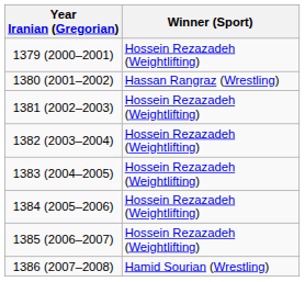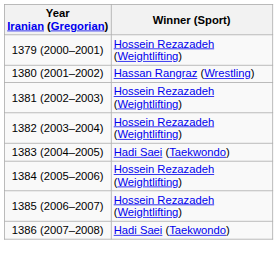 <table class="wikitable" style="font-size:90%;">
 <tr>
 <th width=130>Year<br><a href='#'>Iranian</a> (<a href='#'>Gregorian</a>)</th>
 <th width=200>Winner (Sport)</th>
 </tr>
 <tr>
 <td align=center>1379 (2000–2001)</td>
 <td><a href='#'>Hossein Rezazadeh</a> (<a href='#'>Weightlifting</a>)</td>
 </tr>
 <tr>
 <td align=center>1380 (2001–2002)</td>
 <td><a href='#'>Hassan Rangraz</a> (<a href='#'>Wrestling</a>)</td>
 </tr>
 <tr>
 <td align=center>1381 (2002–2003)</td>
 <td><a href='#'>Hossein Rezazadeh</a> (<a href='#'>Weightlifting</a>)</td>
 </tr>
 <tr>
 <td align=center>1382 (2003–2004)</td>
 <td><a href='#'>Hossein Rezazadeh</a> (<a href='#'>Weightlifting</a>)</td>
 </tr>
 <tr>
 <td align=center>1383 (2004–2005)</td>
-<td><a href='#'>Hossein Rezazadeh</a> (<a href='#'>Weightlifting</a>)</td>
+<td><a href='#'>Hadi Saei</a> (<a href='#'>Taekwondo</a>)</td>
 </tr>
 <tr>
 <td align=center>1384 (2005–2006)</td>
 <td><a href='#'>Hossein Rezazadeh</a> (<a href='#'>Weightlifting</a>)</td>
 </tr>
 <tr>
 <td align=center>1385 (2006–2007)</td>
 <td><a href='#'>Hossein Rezazadeh</a> (<a href='#'>Weightlifting</a>)</td>
 </tr>
 <tr>
 <td align=center>1386 (2007–2008)</td>
-<td><a href='#'>Hamid Sourian</a> (<a href='#'>Wrestling</a>)</td>
+<td><a href='#'>Hadi Saei</a> (<a href='#'>Taekwondo</a>)</td>
 </tr>
 </table>
